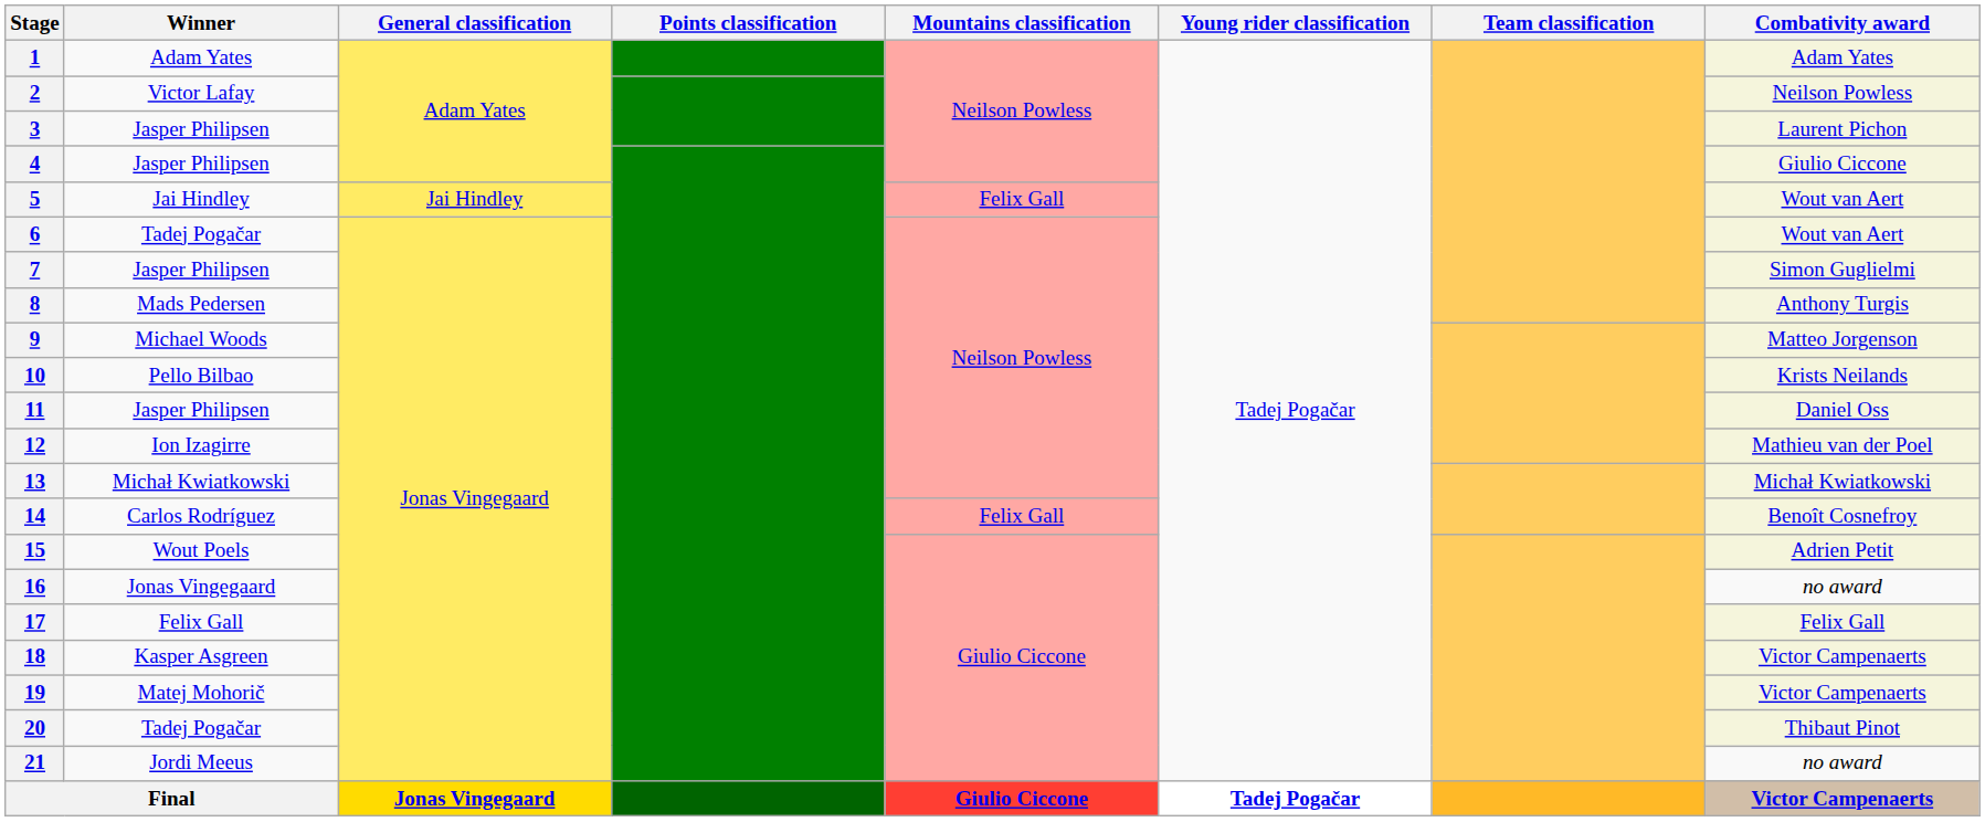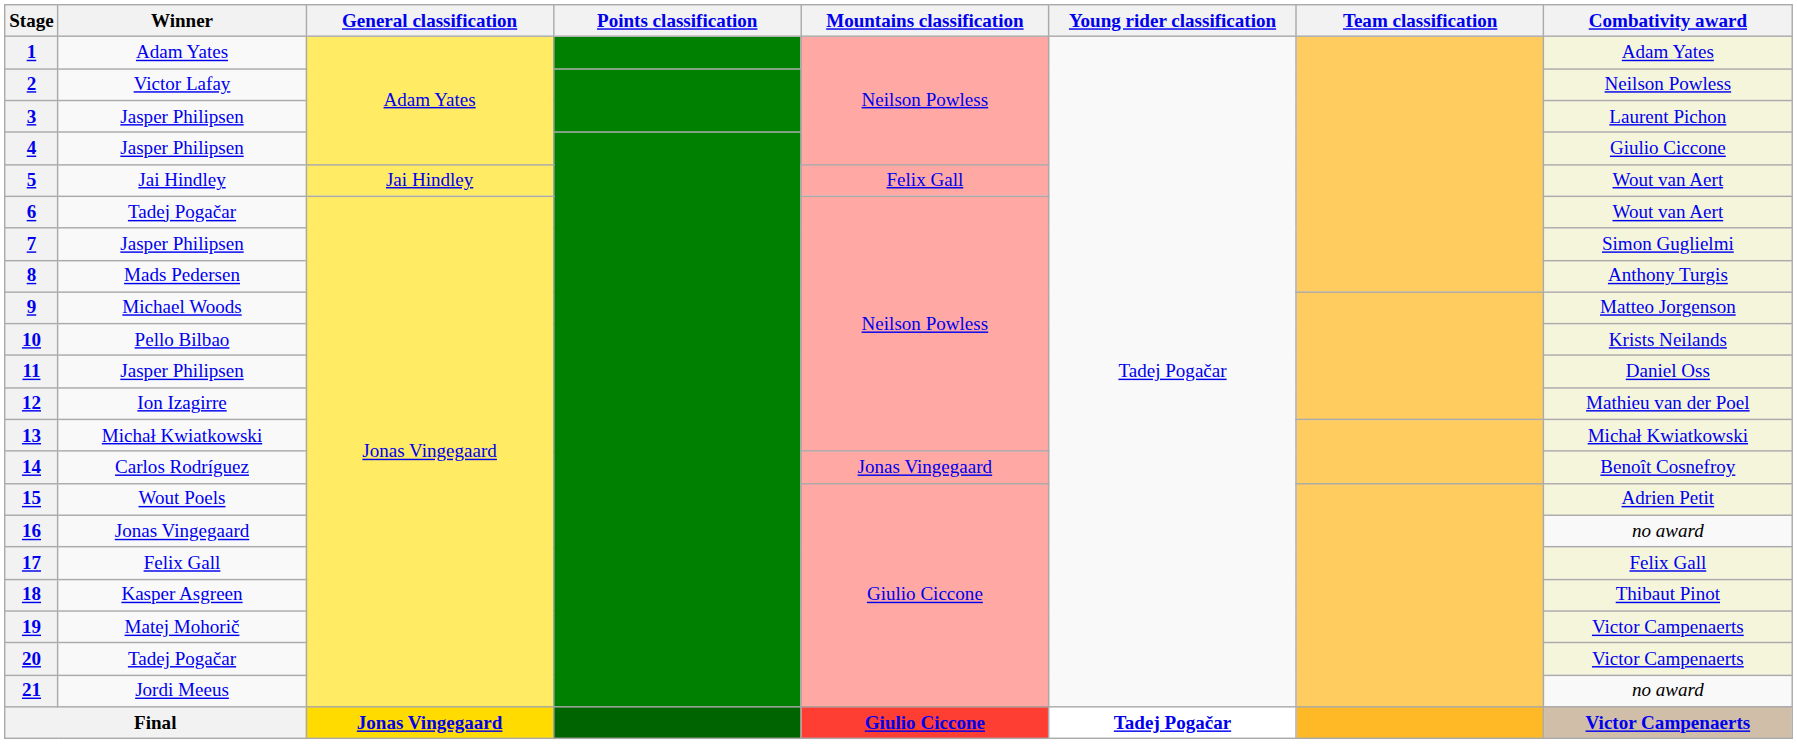 <table class="wikitable" style="text-align: center; font-size:smaller;">
 <tr>
 <th scope="col" style="width:1%;">Stage</th>
 <th scope="col" style="width:14%;">Winner</th>
 <th scope="col" style="width:14%;"><a href='#'>General classification</a><br></th>
 <th scope="col" style="width:14%;"><a href='#'>Points classification</a><br></th>
 <th scope="col" style="width:14%;"><a href='#'>Mountains classification</a><br></th>
 <th scope="col" style="width:14%;"><a href='#'>Young rider classification</a><br></th>
 <th scope="col" style="width:14%;"><a href='#'>Team classification</a><br></th>
 <th scope="col" style="width:14%;"><a href='#'>Combativity award</a><br></th>
 </tr>
 <tr>
 <th><a href='#'>1</a></th>
 <td><a href='#'>Adam Yates</a></td>
 <td style="background:#FFEB64;" rowspan=4><a href='#'>Adam Yates</a></td>
 <td style="background:#008000;"></td>
 <td style="background:#FFA8A4;" rowspan=4><a href='#'>Neilson Powless</a></td>
 <td rowspan="21" style="background:offwhite;"><a href='#'>Tadej Pogačar</a></td>
 <td style="background:#FFCD5F;" rowspan=8></td>
 <td style="background:#F5F5DC;"><a href='#'>Adam Yates</a></td>
 </tr>
 <tr>
 <th><a href='#'>2</a></th>
 <td><a href='#'>Victor Lafay</a></td>
 <td style="background:#008000;" rowspan=2></td>
 <td style="background:#F5F5DC;"><a href='#'>Neilson Powless</a></td>
 </tr>
 <tr>
 <th><a href='#'>3</a></th>
 <td><a href='#'>Jasper Philipsen</a></td>
 <td style="background:#F5F5DC;"><a href='#'>Laurent Pichon</a></td>
 </tr>
 <tr>
 <th><a href='#'>4</a></th>
 <td><a href='#'>Jasper Philipsen</a></td>
 <td rowspan="18" style="background:#008000;"></td>
 <td style="background:#F5F5DC;"><a href='#'>Giulio Ciccone</a></td>
 </tr>
 <tr>
 <th><a href='#'>5</a></th>
 <td><a href='#'>Jai Hindley</a></td>
 <td style="background:#FFEB64;"><a href='#'>Jai Hindley</a></td>
 <td style="background:#FFA8A4;"><a href='#'>Felix Gall</a></td>
 <td style="background:#F5F5DC;"><a href='#'>Wout van Aert</a></td>
 </tr>
 <tr>
 <th><a href='#'>6</a></th>
 <td><a href='#'>Tadej Pogačar</a></td>
 <td rowspan="16" style="background:#FFEB64;"><a href='#'>Jonas Vingegaard</a></td>
 <td rowspan="8" style="background:#FFA8A4;"><a href='#'>Neilson Powless</a></td>
 <td style="background:#F5F5DC;"><a href='#'>Wout van Aert</a></td>
 </tr>
 <tr>
 <th><a href='#'>7</a></th>
 <td><a href='#'>Jasper Philipsen</a></td>
 <td style="background:#F5F5DC;"><a href='#'>Simon Guglielmi</a></td>
 </tr>
 <tr>
 <th><a href='#'>8</a></th>
 <td><a href='#'>Mads Pedersen</a></td>
 <td style="background:#F5F5DC;"><a href='#'>Anthony Turgis</a></td>
 </tr>
 <tr>
 <th><a href='#'>9</a></th>
 <td><a href='#'>Michael Woods</a></td>
 <td rowspan="4" style="background:#FFCD5F;"></td>
 <td style="background:#F5F5DC;"><a href='#'>Matteo Jorgenson</a></td>
 </tr>
 <tr>
 <th><a href='#'>10</a></th>
 <td><a href='#'>Pello Bilbao</a></td>
 <td style="background:#F5F5DC;"><a href='#'>Krists Neilands</a></td>
 </tr>
 <tr>
 <th><a href='#'>11</a></th>
 <td><a href='#'>Jasper Philipsen</a></td>
 <td style="background:#F5F5DC;"><a href='#'>Daniel Oss</a></td>
 </tr>
 <tr>
 <th><a href='#'>12</a></th>
 <td><a href='#'>Ion Izagirre</a></td>
 <td style="background:#F5F5DC;"><a href='#'>Mathieu van der Poel</a></td>
 </tr>
 <tr>
 <th><a href='#'>13</a></th>
 <td><a href='#'>Michał Kwiatkowski</a></td>
 <td rowspan="2" style="background:#FFCD5F;"></td>
 <td style="background:#F5F5DC;"><a href='#'>Michał Kwiatkowski</a></td>
 </tr>
 <tr>
 <th><a href='#'>14</a></th>
 <td><a href='#'>Carlos Rodríguez</a></td>
-<td style="background:#FFA8A4;"><a href='#'>Felix Gall</a></td>
+<td style="background:#FFA8A4;"><a href='#'>Jonas Vingegaard</a></td>
 <td style="background:#F5F5DC;"><a href='#'>Benoît Cosnefroy</a></td>
 </tr>
 <tr>
 <th><a href='#'>15</a></th>
 <td><a href='#'>Wout Poels</a></td>
 <td rowspan="7" style="background:#FFA8A4;"><a href='#'>Giulio Ciccone</a></td>
 <td rowspan="7" style="background:#FFCD5F;"></td>
 <td style="background:#F5F5DC;"><a href='#'>Adrien Petit</a></td>
 </tr>
 <tr>
 <th><a href='#'>16</a></th>
 <td><a href='#'>Jonas Vingegaard</a></td>
 <td><em>no award</em></td>
 </tr>
 <tr>
 <th><a href='#'>17</a></th>
 <td><a href='#'>Felix Gall</a></td>
 <td style="background:#F5F5DC;"><a href='#'>Felix Gall</a></td>
 </tr>
 <tr>
 <th><a href='#'>18</a></th>
 <td><a href='#'>Kasper Asgreen</a></td>
-<td style="background:#F5F5DC;"><a href='#'>Victor Campenaerts</a></td>
+<td style="background:#F5F5DC;"><a href='#'>Thibaut Pinot</a></td>
 </tr>
 <tr>
 <th><a href='#'>19</a></th>
 <td><a href='#'>Matej Mohorič</a></td>
 <td style="background:#F5F5DC;"><a href='#'>Victor Campenaerts</a></td>
 </tr>
 <tr>
 <th><a href='#'>20</a></th>
 <td><a href='#'>Tadej Pogačar</a></td>
-<td style="background:#F5F5DC;"><a href='#'>Thibaut Pinot</a></td>
+<td style="background:#F5F5DC;"><a href='#'>Victor Campenaerts</a></td>
 </tr>
 <tr>
 <th><a href='#'>21</a></th>
 <td><a href='#'>Jordi Meeus</a></td>
 <td><em>no award</em></td>
 </tr>
 <tr>
 <th colspan="2">Final</th>
 <th style="background:#FFDB00;"><a href='#'>Jonas Vingegaard</a></th>
 <th style="background:#006400;"></th>
 <th style="background:#FF3E33;"><a href='#'>Giulio Ciccone</a></th>
 <th style="background:white;"><a href='#'>Tadej Pogačar</a></th>
 <th style="background:#FFB927;"></th>
 <th style="background:#D1BEA8;"><a href='#'>Victor Campenaerts</a></th>
 </tr>
 </table>
